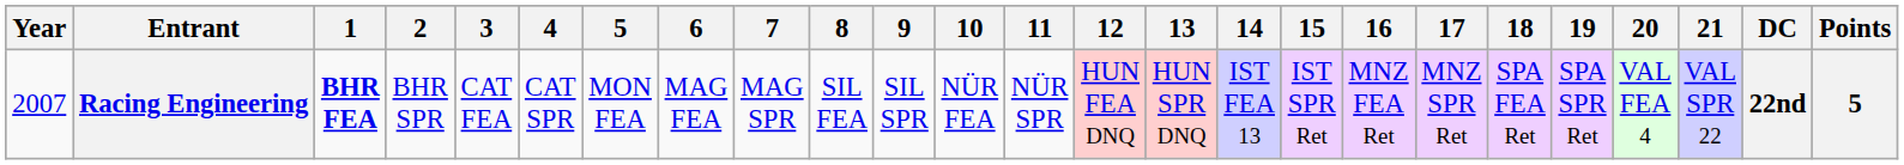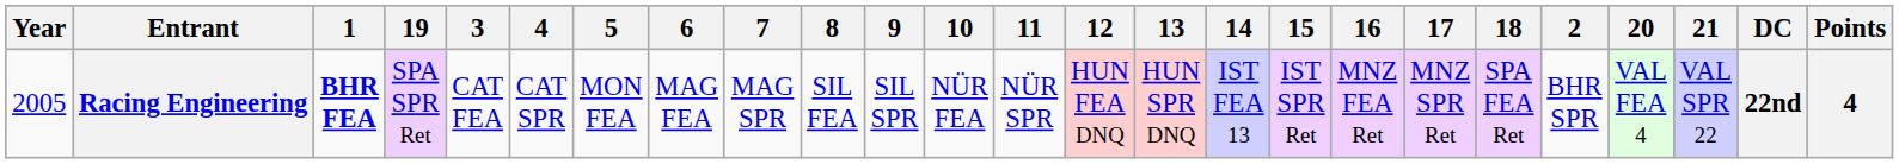 <table class="wikitable" style="text-align:center; font-size:85%">
 <tr>
 <th>Year</th>
 <th>Entrant</th>
 <th>1</th>
-<th>2</th>
+<th>19</th>
 <th>3</th>
 <th>4</th>
 <th>5</th>
 <th>6</th>
 <th>7</th>
 <th>8</th>
 <th>9</th>
 <th>10</th>
 <th>11</th>
 <th>12</th>
 <th>13</th>
 <th>14</th>
 <th>15</th>
 <th>16</th>
 <th>17</th>
 <th>18</th>
-<th>19</th>
+<th>2</th>
 <th>20</th>
 <th>21</th>
 <th>DC</th>
 <th>Points</th>
 </tr>
 <tr>
-<td><a href='#'>2007</a></td>
+<td><a href='#'>2005</a></td>
 <th nowrap><a href='#'>Racing Engineering</a></th>
 <td><strong><a href='#'>BHR<br>FEA</a></strong></td>
-<td><a href='#'>BHR<br>SPR</a></td>
+<td style="background:#EFCFFF;"><a href='#'>SPA<br>SPR</a><br><small>Ret</small></td>
 <td><a href='#'>CAT<br>FEA</a></td>
 <td><a href='#'>CAT<br>SPR</a></td>
 <td><a href='#'>MON<br>FEA</a></td>
 <td><a href='#'>MAG<br>FEA</a></td>
 <td><a href='#'>MAG<br>SPR</a></td>
 <td><a href='#'>SIL<br>FEA</a></td>
 <td><a href='#'>SIL<br>SPR</a></td>
 <td><a href='#'>NÜR<br>FEA</a></td>
 <td><a href='#'>NÜR<br>SPR</a></td>
 <td style="background:#FFCFCF;"><a href='#'>HUN<br>FEA</a><br><small>DNQ</small></td>
 <td style="background:#FFCFCF;"><a href='#'>HUN<br>SPR</a><br><small>DNQ</small></td>
 <td style="background:#CFCFFF;"><a href='#'>IST<br>FEA</a><br><small>13</small></td>
 <td style="background:#EFCFFF;"><a href='#'>IST<br>SPR</a><br><small>Ret</small></td>
 <td style="background:#EFCFFF;"><a href='#'>MNZ<br>FEA</a><br><small>Ret</small></td>
 <td style="background:#EFCFFF;"><a href='#'>MNZ<br>SPR</a><br><small>Ret</small></td>
 <td style="background:#EFCFFF;"><a href='#'>SPA<br>FEA</a><br><small>Ret</small></td>
-<td style="background:#EFCFFF;"><a href='#'>SPA<br>SPR</a><br><small>Ret</small></td>
+<td><a href='#'>BHR<br>SPR</a></td>
 <td style="background:#DFFFDF;"><a href='#'>VAL<br>FEA</a><br><small>4</small></td>
 <td style="background:#CFCFFF;"><a href='#'>VAL<br>SPR</a><br><small>22</small></td>
 <th>22nd</th>
-<th>5</th>
+<th>4</th>
 </tr>
 </table>
